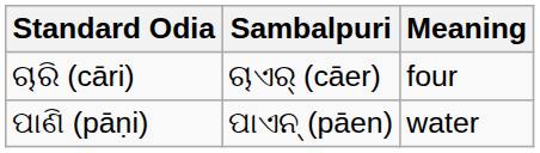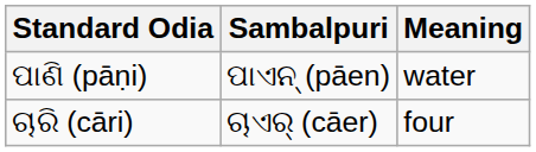 <table class="wikitable">
 <tr>
 <th>Standard Odia</th>
 <th>Sambalpuri</th>
 <th>Meaning</th>
 </tr>
 <tr>
+<td>ପାଣି (pāṇi)</td>
+<td>ପାଏନ୍  (pāen)</td>
+<td>water</td>
+</tr>
+<tr>
 <td>ଚାରି (cāri)</td>
 <td>ଚାଏର୍ (cāer)</td>
 <td>four</td>
 </tr>
-<tr>
-<td>ପାଣି (pāṇi)</td>
-<td>ପାଏନ୍  (pāen)</td>
-<td>water</td>
-</tr>
 </table>
